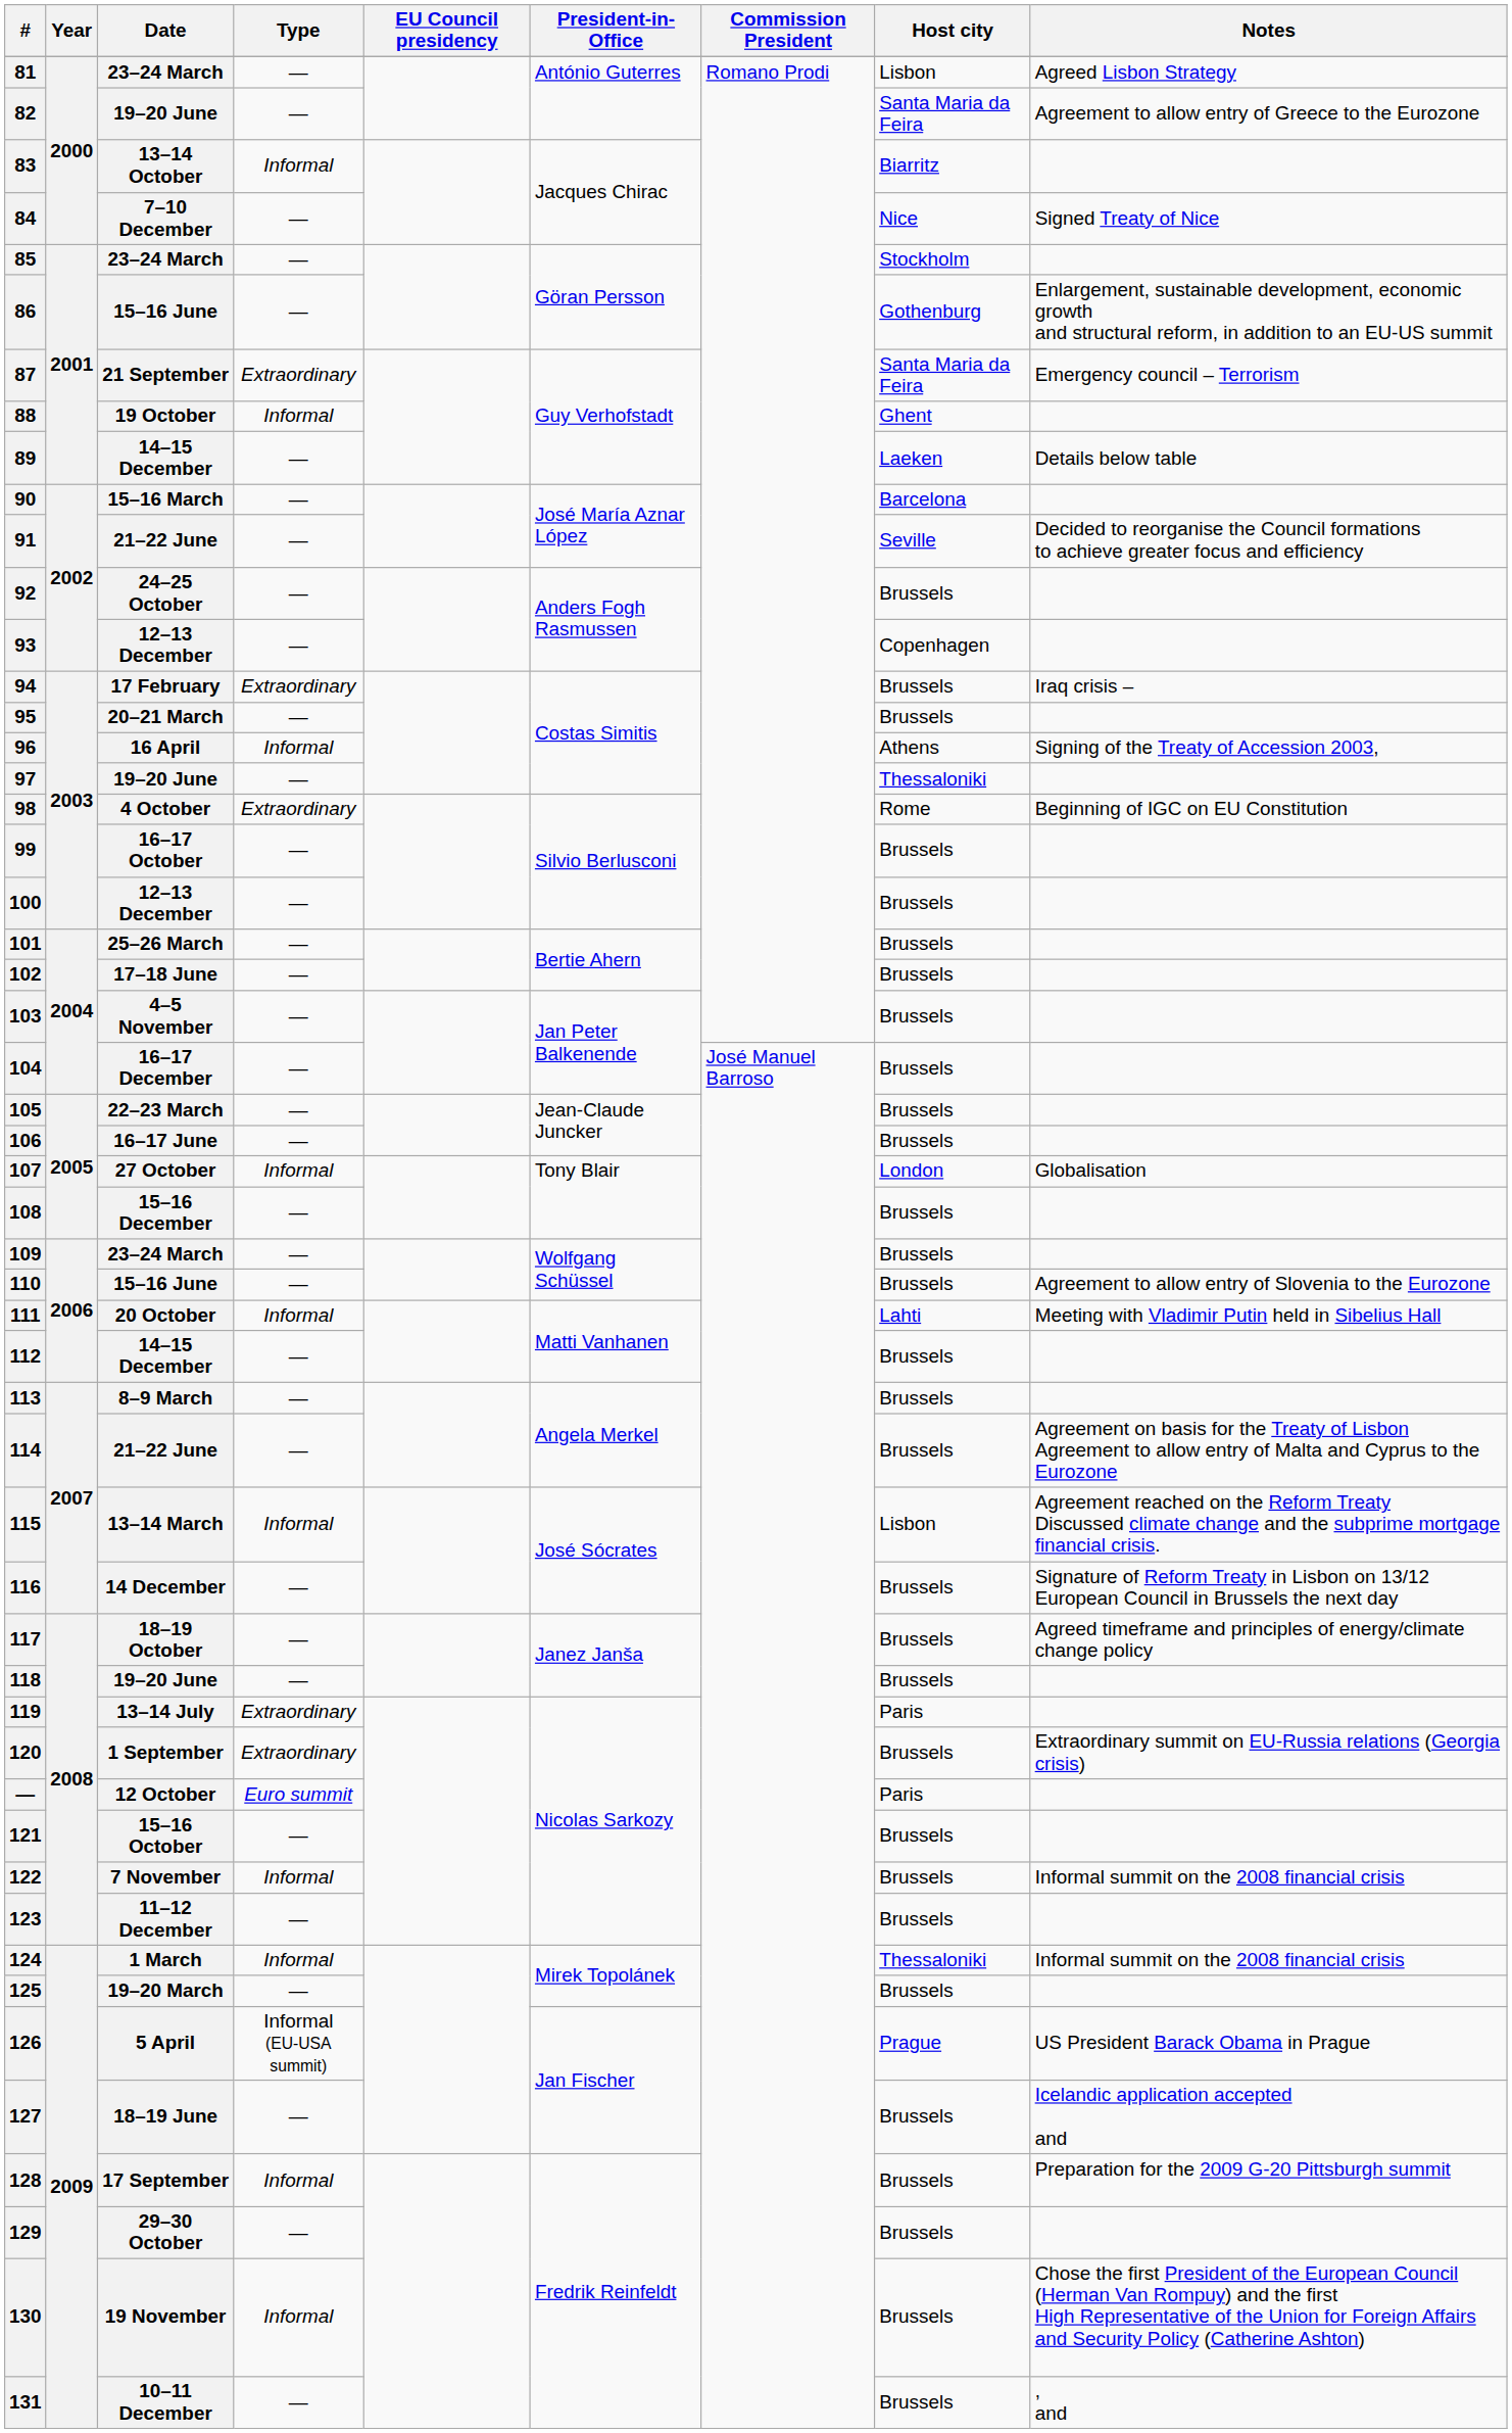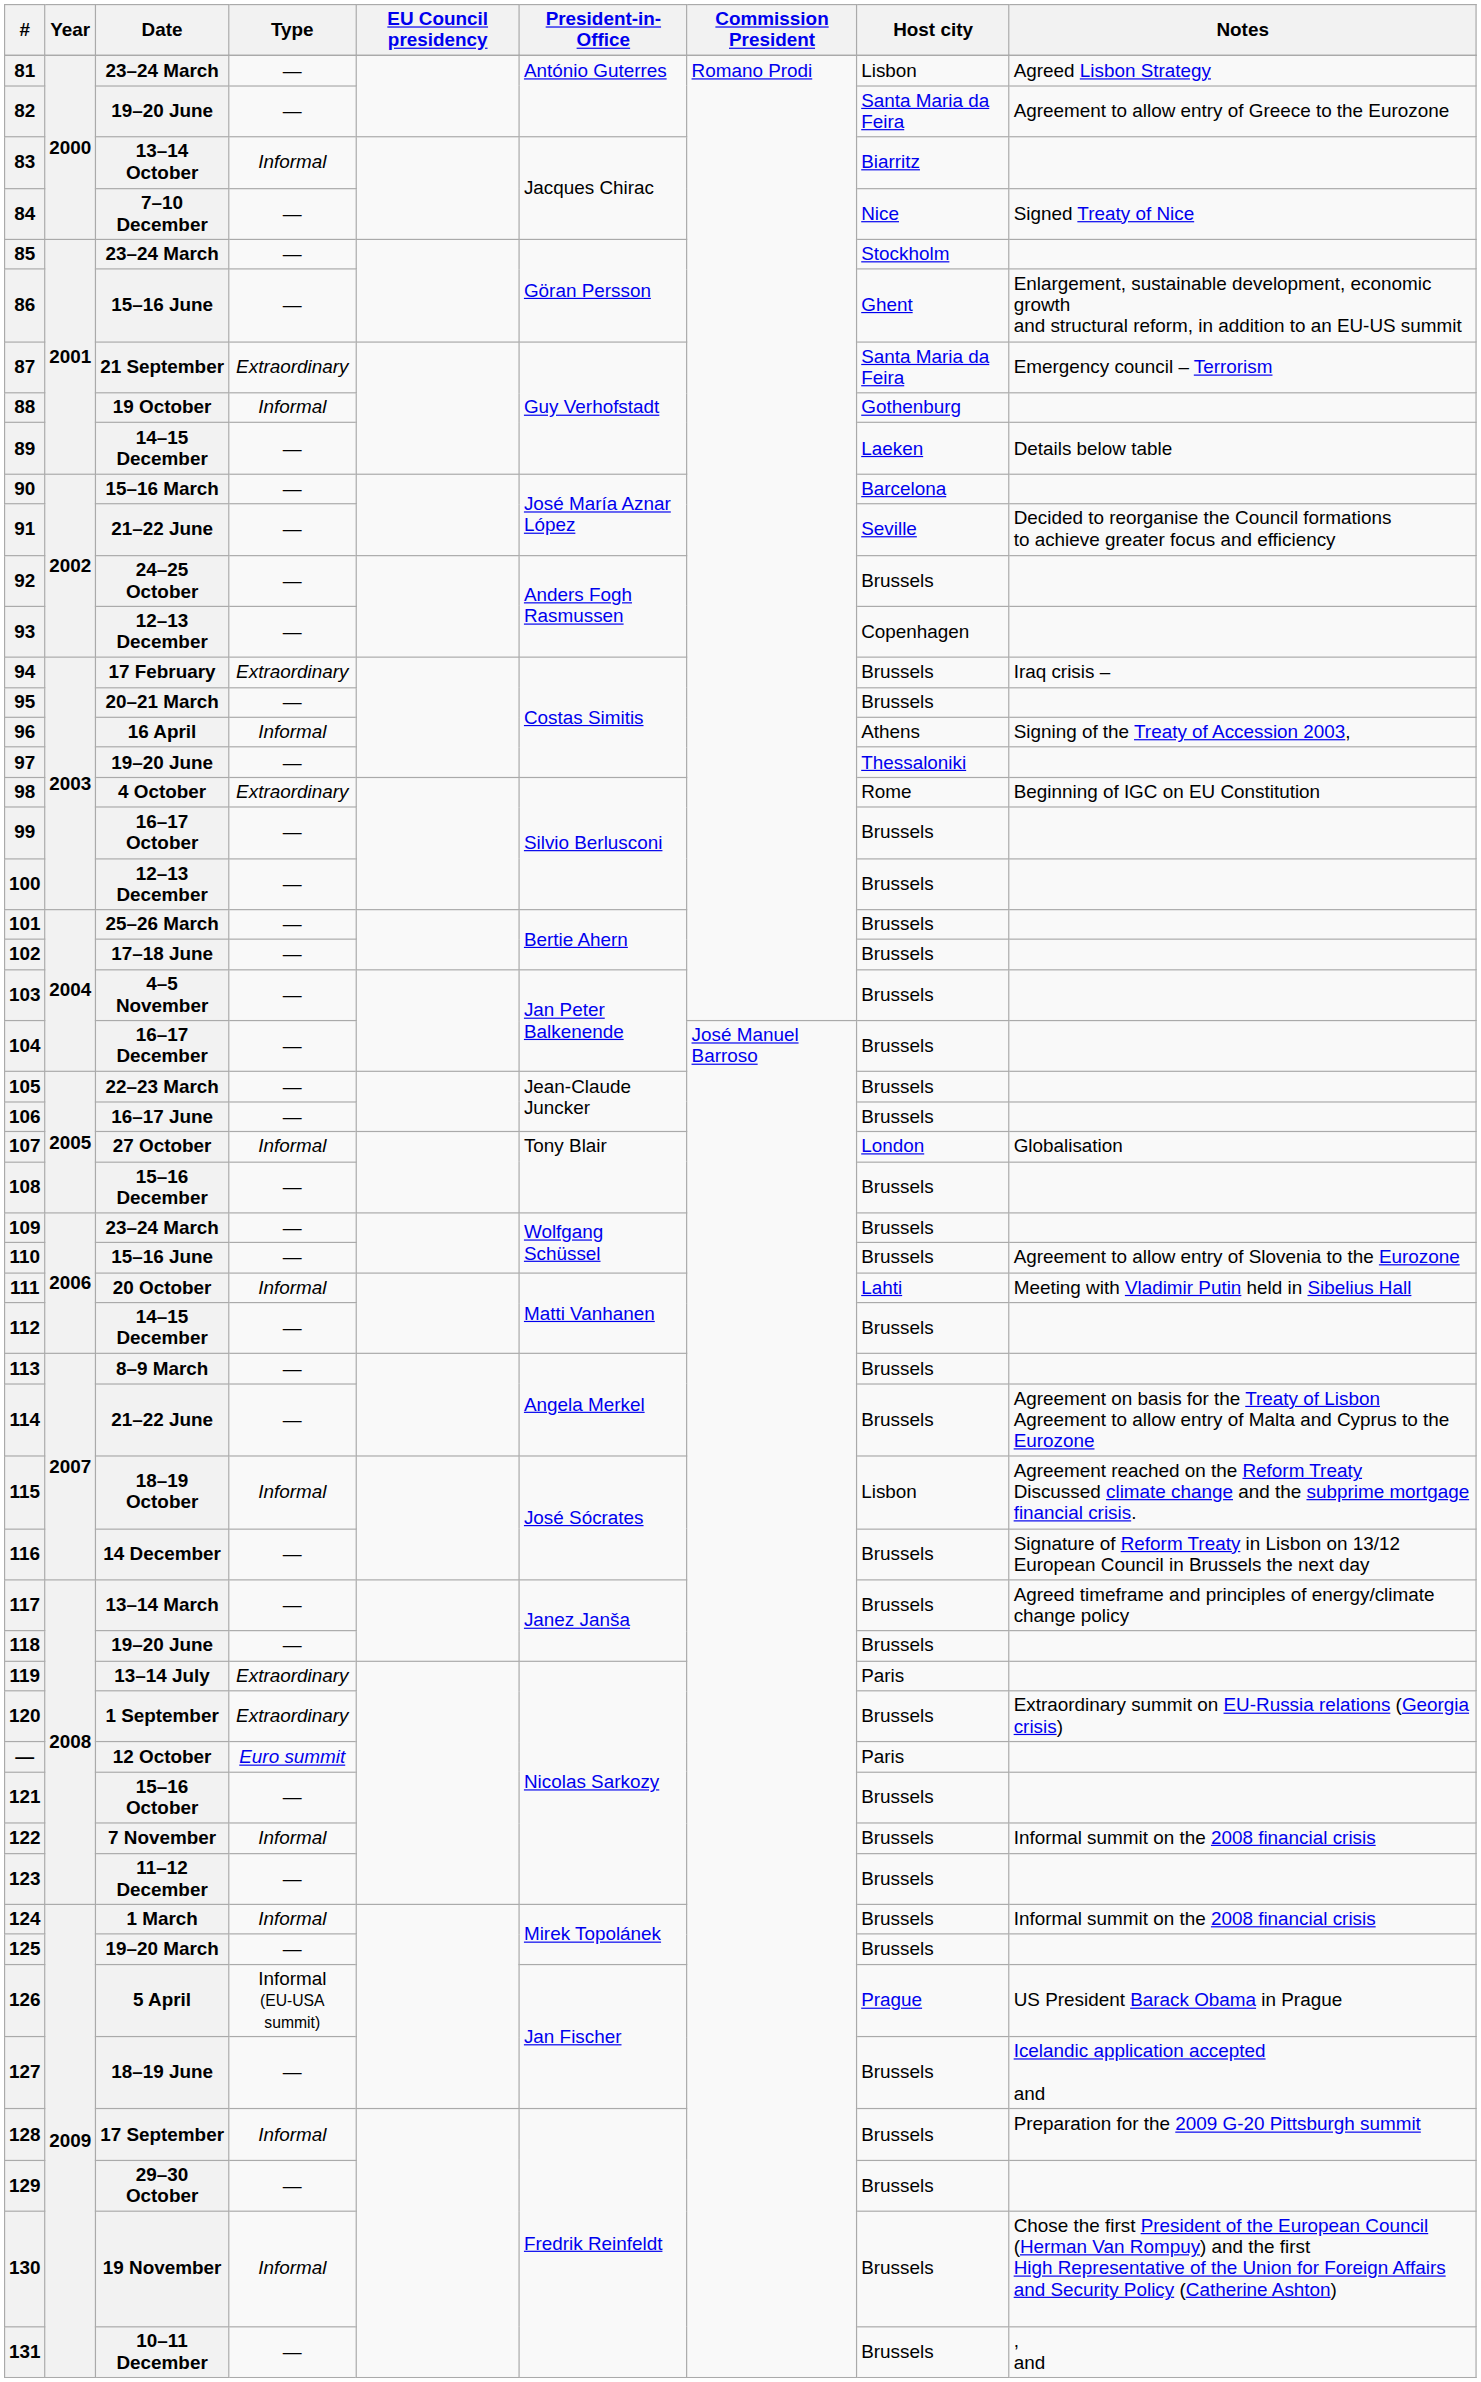 <table class="wikitable">
 <tr>
 <th>#</th>
 <th style="width:10px">Year</th>
 <th>Date</th>
 <th>Type</th>
 <th><a href='#'>EU Council presidency</a></th>
 <th><a href='#'>President-in-Office</a></th>
 <th><a href='#'>Commission President</a></th>
 <th>Host city</th>
 <th>Notes</th>
 </tr>
 <tr>
 </tr>
 <tr>
 <th>81</th>
 <th rowspan=4>2000</th>
 <th>23–24 March</th>
 <td style="text-align:center">―</td>
 <td rowspan=2></td>
 <td rowspan=2 valign=top><a href='#'>António Guterres</a></td>
 <td rowspan=23  valign=top><a href='#'>Romano Prodi</a></td>
 <td>Lisbon</td>
 <td> Agreed <a href='#'>Lisbon Strategy</a></td>
 </tr>
 <tr>
 <th>82</th>
 <th>19–20 June</th>
 <td style="text-align:center">―</td>
 <td><a href='#'>Santa Maria da Feira</a></td>
 <td> Agreement to allow entry of Greece to the Eurozone</td>
 </tr>
 <tr>
 <th>83</th>
 <th>13–14 October</th>
 <td style="text-align:center"><em>Informal</em></td>
 <td rowspan=2></td>
 <td rowspan=2>Jacques Chirac</td>
 <td><a href='#'>Biarritz</a></td>
 <td></td>
 </tr>
 <tr>
 <th>84</th>
 <th>7–10 December</th>
 <td style="text-align:center">―</td>
 <td><a href='#'>Nice</a></td>
 <td> Signed <a href='#'>Treaty of Nice</a></td>
 </tr>
 <tr>
 <th>85</th>
 <th rowspan=5>2001</th>
 <th>23–24 March</th>
 <td style="text-align:center">―</td>
 <td rowspan=2></td>
 <td rowspan=2><a href='#'>Göran Persson</a></td>
 <td><a href='#'>Stockholm</a></td>
 <td></td>
 </tr>
 <tr>
 <th>86</th>
 <th>15–16 June</th>
 <td style="text-align:center">―</td>
-<td><a href='#'>Gothenburg</a></td>
+<td><a href='#'>Ghent</a></td>
 <td> Enlargement, sustainable development, economic growth <br>and structural reform, in addition to an EU-US summit</td>
 </tr>
 <tr>
 <th>87</th>
 <th>21 September</th>
 <td style="text-align:center"><em>Extraordinary</em></td>
 <td rowspan=3></td>
 <td rowspan=3><a href='#'>Guy Verhofstadt</a></td>
 <td><a href='#'>Santa Maria da Feira</a></td>
 <td> Emergency council – <a href='#'>Terrorism</a></td>
 </tr>
 <tr>
 <th>88</th>
 <th>19 October</th>
 <td style="text-align:center"><em>Informal</em></td>
-<td><a href='#'>Ghent</a></td>
+<td><a href='#'>Gothenburg</a></td>
 <td></td>
 </tr>
 <tr>
 <th>89</th>
 <th>14–15 December</th>
 <td style="text-align:center">―</td>
 <td><a href='#'>Laeken</a></td>
 <td> Details below table</td>
 </tr>
 <tr>
 <th>90</th>
 <th rowspan=4>2002</th>
 <th>15–16 March</th>
 <td style="text-align:center">―</td>
 <td rowspan=2></td>
 <td rowspan=2><a href='#'>José María Aznar López</a></td>
 <td><a href='#'>Barcelona</a></td>
 <td></td>
 </tr>
 <tr>
 <th>91</th>
 <th>21–22 June</th>
 <td style="text-align:center">―</td>
 <td><a href='#'>Seville</a></td>
 <td> Decided to reorganise the Council formations <br>to achieve greater focus and efficiency</td>
 </tr>
 <tr>
 <th>92</th>
 <th>24–25 October</th>
 <td style="text-align:center">―</td>
 <td rowspan=2></td>
 <td rowspan=2><a href='#'>Anders Fogh Rasmussen</a></td>
 <td>Brussels</td>
 <td></td>
 </tr>
 <tr>
 <th>93</th>
 <th>12–13 December</th>
 <td style="text-align:center">―</td>
 <td>Copenhagen</td>
 <td></td>
 </tr>
 <tr>
 <th>94</th>
 <th rowspan=7>2003</th>
 <th>17 February</th>
 <td style="text-align:center"><em>Extraordinary</em></td>
 <td rowspan=4></td>
 <td rowspan=4><a href='#'>Costas Simitis</a></td>
 <td>Brussels</td>
 <td>Iraq crisis – </td>
 </tr>
 <tr>
 <th>95</th>
 <th>20–21 March</th>
 <td style="text-align:center">―</td>
 <td>Brussels</td>
 <td></td>
 </tr>
 <tr>
 <th>96</th>
 <th>16 April</th>
 <td style="text-align:center"><em>Informal</em></td>
 <td>Athens</td>
 <td>Signing of the <a href='#'>Treaty of Accession 2003</a>, <br> </td>
 </tr>
 <tr>
 <th>97</th>
 <th>19–20 June</th>
 <td style="text-align:center">―</td>
 <td><a href='#'>Thessaloniki</a></td>
 <td></td>
 </tr>
 <tr>
 <th>98</th>
 <th>4 October</th>
 <td style="text-align:center"><em>Extraordinary</em></td>
 <td rowspan=3></td>
 <td rowspan=3><a href='#'>Silvio Berlusconi</a></td>
 <td>Rome</td>
 <td>Beginning of IGC on EU Constitution</td>
 </tr>
 <tr>
 <th>99</th>
 <th>16–17 October</th>
 <td style="text-align:center">―</td>
 <td>Brussels</td>
 <td></td>
 </tr>
 <tr>
 <th>100</th>
 <th>12–13 December</th>
 <td style="text-align:center">―</td>
 <td>Brussels</td>
 <td></td>
 </tr>
 <tr>
 <th>101</th>
 <th rowspan=4>2004</th>
 <th>25–26 March</th>
 <td style="text-align:center">―</td>
 <td rowspan=2></td>
 <td rowspan=2><a href='#'>Bertie Ahern</a></td>
 <td>Brussels</td>
 <td> <br></td>
 </tr>
 <tr>
 <th>102</th>
 <th>17–18 June</th>
 <td style="text-align:center">―</td>
 <td>Brussels</td>
 <td></td>
 </tr>
 <tr>
 <th>103</th>
 <th>4–5 November</th>
 <td style="text-align:center">―</td>
 <td rowspan=2></td>
 <td rowspan=2><a href='#'>Jan Peter Balkenende</a></td>
 <td>Brussels</td>
 <td></td>
 </tr>
 <tr>
 <th>104</th>
 <th>16–17 December</th>
 <td style="text-align:center">―</td>
 <td rowspan=29 valign=top><a href='#'>José Manuel Barroso</a></td>
 <td>Brussels</td>
 <td></td>
 </tr>
 <tr>
 <th>105</th>
 <th rowspan=4>2005</th>
 <th>22–23 March</th>
 <td style="text-align:center">―</td>
 <td rowspan=2></td>
 <td rowspan=2 valign=top>Jean-Claude Juncker</td>
 <td>Brussels</td>
 <td></td>
 </tr>
 <tr>
 <th>106</th>
 <th>16–17 June</th>
 <td style="text-align:center">―</td>
 <td>Brussels</td>
 <td> <br></td>
 </tr>
 <tr>
 <th>107</th>
 <th>27 October</th>
 <td style="text-align:center"><em>Informal</em></td>
 <td rowspan=2></td>
 <td rowspan=2 valign=top>Tony Blair</td>
 <td><a href='#'>London</a></td>
 <td>Globalisation</td>
 </tr>
 <tr>
 <th>108</th>
 <th>15–16 December</th>
 <td style="text-align:center">―</td>
 <td>Brussels</td>
 <td></td>
 </tr>
 <tr>
 <th>109</th>
 <th rowspan=4>2006</th>
 <th>23–24 March</th>
 <td style="text-align:center">―</td>
 <td rowspan=2></td>
 <td rowspan=2><a href='#'>Wolfgang Schüssel</a></td>
 <td>Brussels</td>
 <td></td>
 </tr>
 <tr>
 <th>110</th>
 <th>15–16 June</th>
 <td style="text-align:center">―</td>
 <td>Brussels</td>
 <td>Agreement to allow entry of Slovenia to the <a href='#'>Eurozone</a> <br></td>
 </tr>
 <tr>
 <th>111</th>
 <th>20 October</th>
 <td style="text-align:center"><em>Informal</em></td>
 <td rowspan=2></td>
 <td rowspan=2><a href='#'>Matti Vanhanen</a></td>
 <td><a href='#'>Lahti</a></td>
 <td>Meeting with <a href='#'>Vladimir Putin</a> held in <a href='#'>Sibelius Hall</a></td>
 </tr>
 <tr>
 <th>112</th>
 <th>14–15 December</th>
 <td style="text-align:center">―</td>
 <td>Brussels</td>
 <td></td>
 </tr>
 <tr>
 <th>113</th>
 <th rowspan=4>2007</th>
 <th>8–9 March</th>
 <td style="text-align:center">―</td>
 <td rowspan=2></td>
 <td rowspan=2><a href='#'>Angela Merkel</a></td>
 <td>Brussels</td>
 <td></td>
 </tr>
 <tr>
 <th>114</th>
 <th>21–22 June</th>
 <td style="text-align:center">―</td>
 <td>Brussels</td>
 <td>Agreement on basis for the <a href='#'>Treaty of Lisbon</a>  <br>Agreement to allow entry of Malta and Cyprus to the <a href='#'>Eurozone</a> <br></td>
 </tr>
 <tr>
 <th>115</th>
-<th>13–14 March</th>
+<th>18–19 October</th>
 <td style="text-align:center"><em>Informal</em></td>
 <td rowspan=2></td>
 <td rowspan=2><a href='#'>José Sócrates</a></td>
 <td>Lisbon</td>
 <td>Agreement reached on the <a href='#'>Reform Treaty</a> <br>Discussed <a href='#'>climate change</a> and the <a href='#'>subprime mortgage financial crisis</a>.</td>
 </tr>
 <tr>
 <th>116</th>
 <th>14 December</th>
 <td style="text-align:center">―</td>
 <td>Brussels</td>
 <td>Signature of <a href='#'>Reform Treaty</a> in Lisbon on 13/12 <br>European Council in Brussels the next day <br></td>
 </tr>
 <tr>
 <th>117</th>
 <th rowspan=8>2008</th>
-<th>18–19 October</th>
+<th>13–14 March</th>
 <td style="text-align:center">―</td>
 <td rowspan=2></td>
 <td rowspan=2><a href='#'>Janez Janša</a></td>
 <td>Brussels</td>
 <td>Agreed timeframe and principles of energy/climate change policy <br></td>
 </tr>
 <tr>
 <th>118</th>
 <th>19–20 June</th>
 <td style="text-align:center">―</td>
 <td>Brussels</td>
 <td></td>
 </tr>
 <tr>
 <th>119</th>
 <th>13–14 July</th>
 <td style="text-align:center"><em>Extraordinary</em></td>
 <td rowspan=6></td>
 <td rowspan=6><a href='#'>Nicolas Sarkozy</a></td>
 <td>Paris</td>
 <td></td>
 </tr>
 <tr>
 <th>120</th>
 <th>1 September</th>
 <td style="text-align:center"><em>Extraordinary</em></td>
 <td>Brussels</td>
 <td>Extraordinary summit on <a href='#'>EU-Russia relations</a> (<a href='#'>Georgia crisis</a>) <br></td>
 </tr>
 <tr>
 <th>―</th>
 <th>12 October</th>
 <td style="text-align:center"><em><a href='#'>Euro summit</a></em></td>
 <td>Paris</td>
 <td></td>
 </tr>
 <tr>
 <th>121</th>
 <th>15–16 October</th>
 <td style="text-align:center">―</td>
 <td>Brussels</td>
 <td></td>
 </tr>
 <tr>
 <th>122</th>
 <th>7 November</th>
 <td style="text-align:center"><em>Informal</em></td>
 <td>Brussels</td>
 <td>Informal summit on the <a href='#'>2008 financial crisis</a><br></td>
 </tr>
 <tr>
 <th>123</th>
 <th>11–12 December</th>
 <td style="text-align:center">―</td>
 <td>Brussels</td>
 <td></td>
 </tr>
 <tr>
 <th>124</th>
 <th rowspan=8>2009</th>
 <th>1 March</th>
 <td style="text-align:center"><em>Informal</em></td>
 <td rowspan=4></td>
 <td rowspan=2><a href='#'>Mirek Topolánek</a></td>
-<td><a href='#'>Thessaloniki</a></td>
+<td>Brussels</td>
 <td>Informal summit on the <a href='#'>2008 financial crisis</a><br></td>
 </tr>
 <tr>
 <th>125</th>
 <th>19–20 March</th>
 <td style="text-align:center">―</td>
 <td>Brussels</td>
 <td></td>
 </tr>
 <tr>
 <th>126</th>
 <th>5 April</th>
 <td style="text-align:center">Informal<br><small>(EU-USA summit)</small></td>
 <td rowspan=2><a href='#'>Jan Fischer</a></td>
 <td><a href='#'>Prague</a></td>
 <td>US President <a href='#'>Barack Obama</a> in Prague <br></td>
 </tr>
 <tr>
 <th>127</th>
 <th>18–19 June</th>
 <td style="text-align:center">―</td>
 <td>Brussels</td>
 <td><a href='#'>Icelandic application accepted</a> <br> <br> and </td>
 </tr>
 <tr>
 <th>128</th>
 <th>17 September</th>
 <td style="text-align:center"><em>Informal</em></td>
 <td rowspan=4></td>
 <td rowspan=4><a href='#'>Fredrik Reinfeldt</a></td>
 <td>Brussels</td>
 <td>Preparation for the <a href='#'>2009 G-20 Pittsburgh summit</a><br>  <br></td>
 </tr>
 <tr>
 <th>129</th>
 <th>29–30 October</th>
 <td style="text-align:center">―</td>
 <td>Brussels</td>
 <td> <br></td>
 </tr>
 <tr>
 <th>130</th>
 <th>19 November</th>
 <td style="text-align:center"><em>Informal</em></td>
 <td>Brussels</td>
 <td>Chose the first <a href='#'>President of the European Council</a> (<a href='#'>Herman Van Rompuy</a>) and the first <br><a href='#'>High Representative of the Union for Foreign Affairs and Security Policy</a> (<a href='#'>Catherine Ashton</a>)<br>  <br></td>
 </tr>
 <tr>
 <th>131</th>
 <th>10–11 December</th>
 <td style="text-align:center">—</td>
 <td>Brussels</td>
 <td>,  <br> and </td>
 </tr>
 </table>
